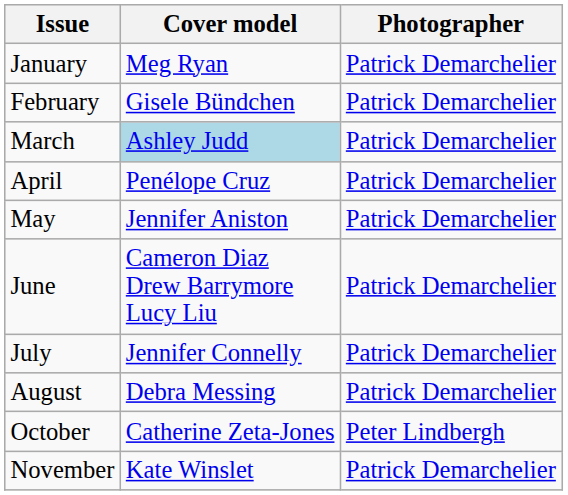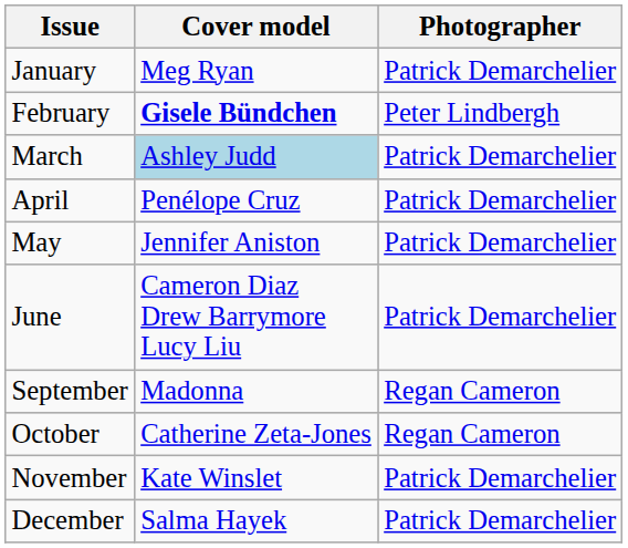 <table class="sortable wikitable">
 <tr>
 <th>Issue</th>
 <th>Cover model</th>
 <th>Photographer</th>
 </tr>
 <tr>
 <td>January</td>
 <td><a href='#'>Meg Ryan</a></td>
 <td><a href='#'>Patrick Demarchelier</a></td>
 </tr>
 <tr>
 <td>February</td>
-<td><a href='#'>Gisele Bündchen</a></td>
-<td><a href='#'>Patrick Demarchelier</a></td>
+<td><strong><a href='#'>Gisele Bündchen</a></strong></td>
+<td><a href='#'>Peter Lindbergh</a></td>
 </tr>
 <tr>
 <td>March</td>
 <td style="background: lightblue;"><a href='#'>Ashley Judd</a></td>
 <td><a href='#'>Patrick Demarchelier</a></td>
 </tr>
 <tr>
 <td>April</td>
 <td><a href='#'>Penélope Cruz</a></td>
 <td><a href='#'>Patrick Demarchelier</a></td>
 </tr>
 <tr>
 <td>May</td>
 <td><a href='#'>Jennifer Aniston</a></td>
 <td><a href='#'>Patrick Demarchelier</a></td>
 </tr>
 <tr>
 <td>June</td>
 <td><a href='#'>Cameron Diaz</a><br><a href='#'>Drew Barrymore</a><br><a href='#'>Lucy Liu</a></td>
 <td><a href='#'>Patrick Demarchelier</a></td>
 </tr>
 <tr>
-<td>July</td>
-<td><a href='#'>Jennifer Connelly</a></td>
-<td><a href='#'>Patrick Demarchelier</a></td>
-</tr>
-<tr>
-<td>August</td>
-<td><a href='#'>Debra Messing</a></td>
-<td><a href='#'>Patrick Demarchelier</a></td>
+<td>September</td>
+<td><a href='#'>Madonna</a></td>
+<td><a href='#'>Regan Cameron</a></td>
 </tr>
 <tr>
 <td>October</td>
 <td><a href='#'>Catherine Zeta-Jones</a></td>
-<td><a href='#'>Peter Lindbergh</a></td>
+<td><a href='#'>Regan Cameron</a></td>
 </tr>
 <tr>
 <td>November</td>
 <td><a href='#'>Kate Winslet</a></td>
 <td><a href='#'>Patrick Demarchelier</a></td>
 </tr>
+<tr>
+<td>December</td>
+<td><a href='#'>Salma Hayek</a></td>
+<td><a href='#'>Patrick Demarchelier</a></td>
+</tr>
 </table>
